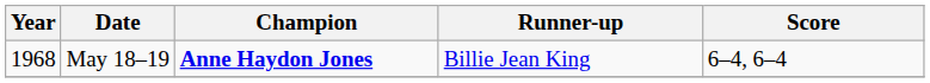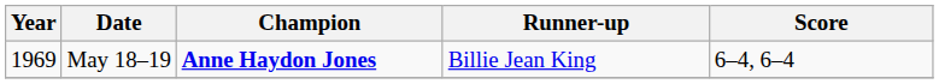 <table class="wikitable">
 <tr>
 <th>Year</th>
 <th>Date</th>
 <th style="width:180px">Champion</th>
 <th style="width:180px">Runner-up</th>
 <th style="width:150px">Score</th>
 </tr>
 <tr>
-<td>1968</td>
+<td>1969</td>
 <td>May 18–19</td>
 <td><strong> <a href='#'>Anne Haydon Jones</a></strong></td>
 <td> <a href='#'>Billie Jean King</a></td>
 <td>6–4, 6–4</td>
 </tr>
 <tr>
 </tr>
 </table>
